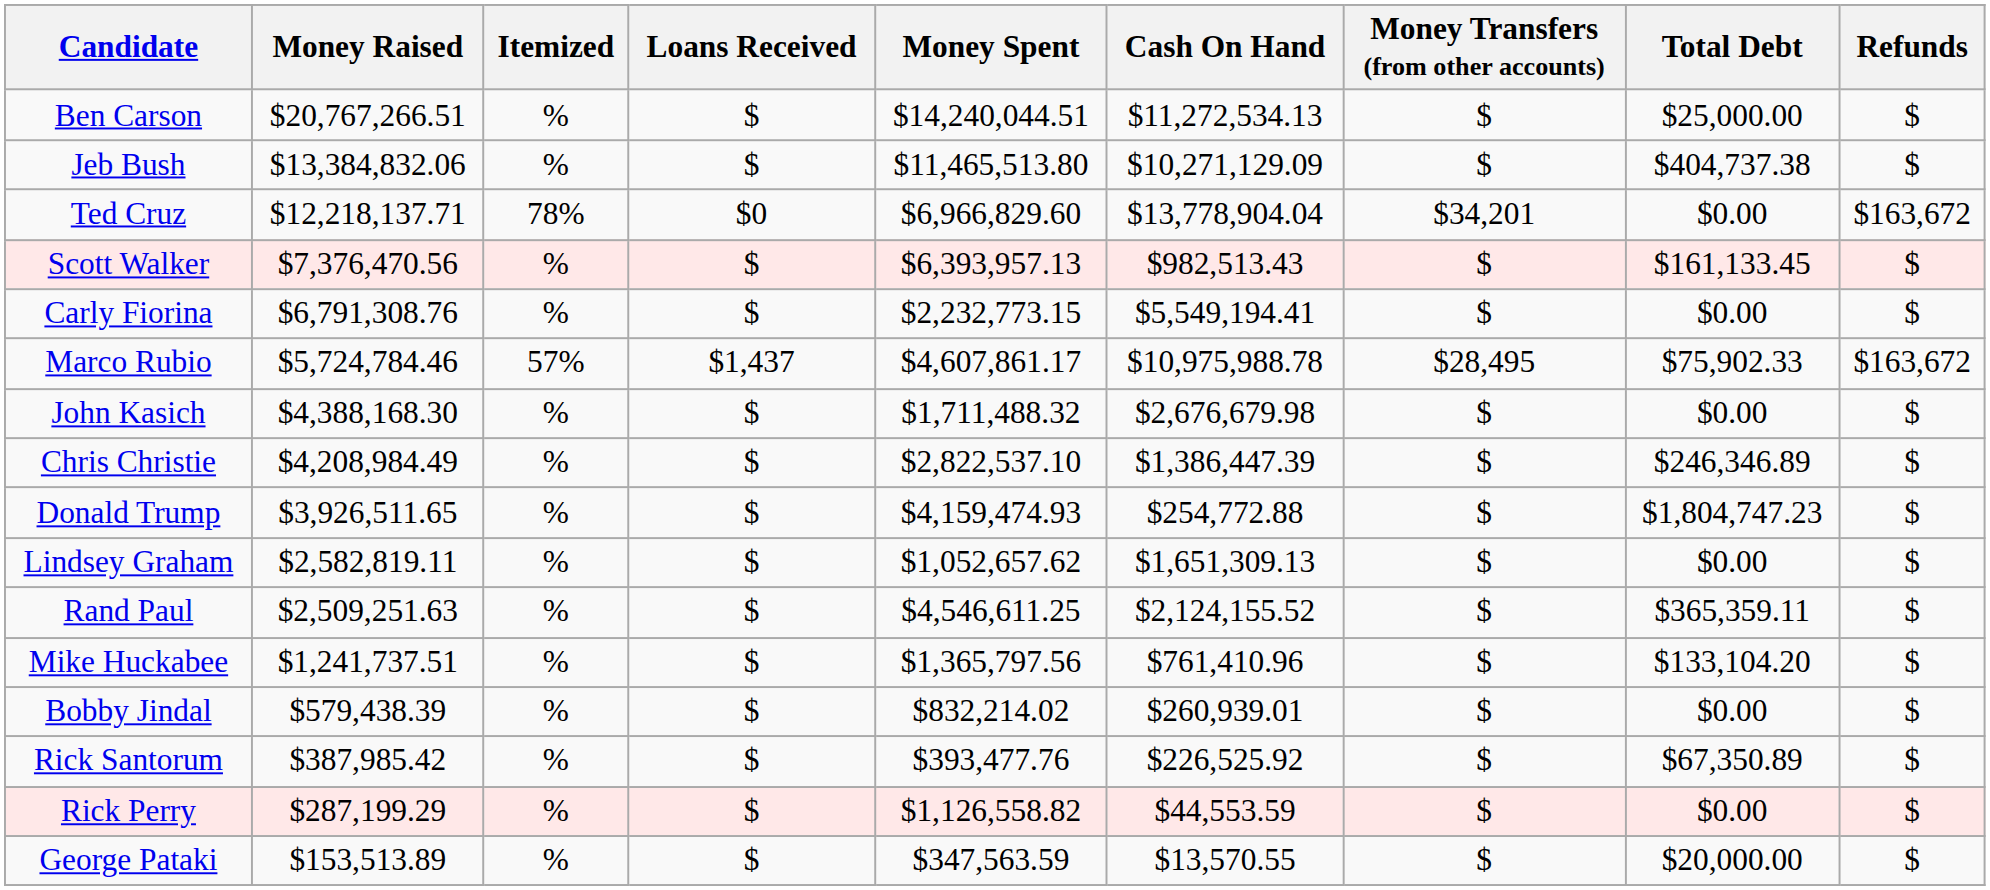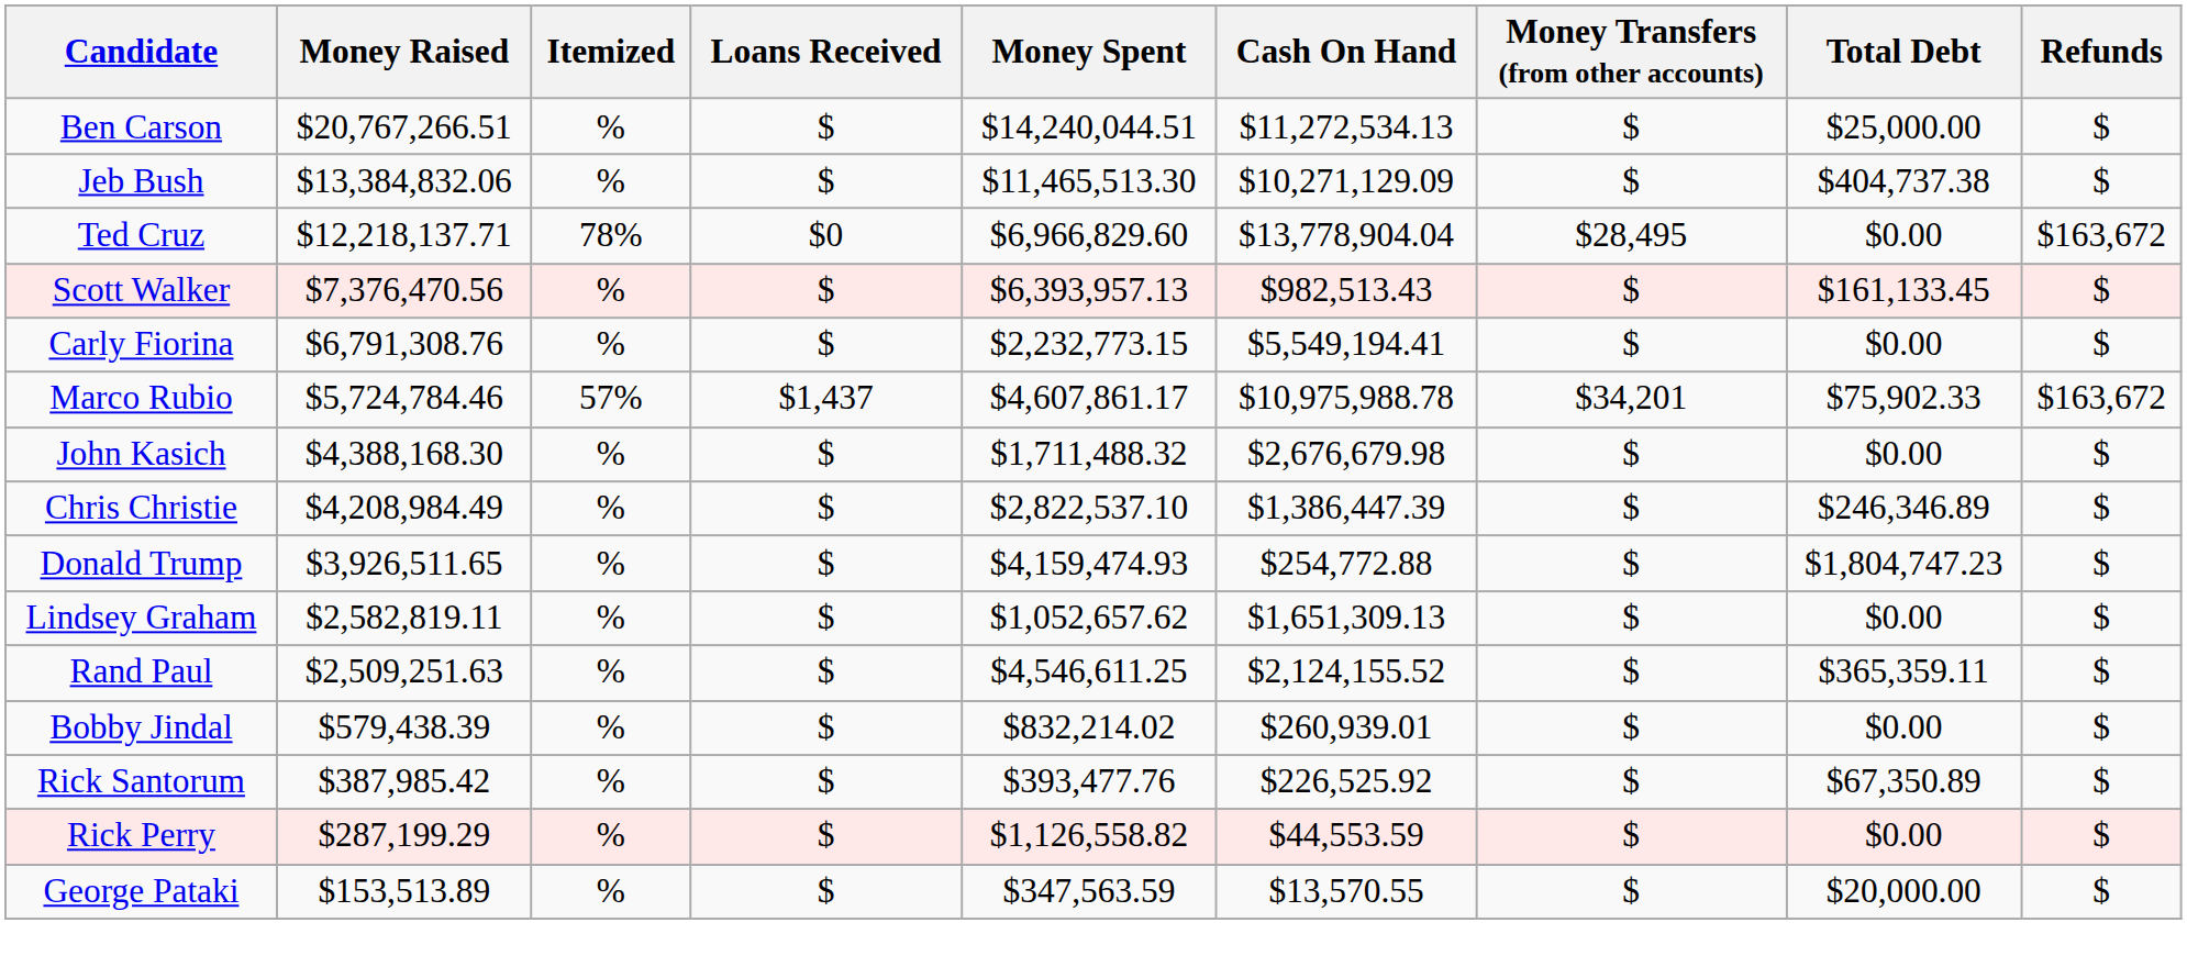 <table class="sortable wikitable"  style="text-align:center; width:80%;">
 <tr>
 <th><a href='#'>Candidate</a></th>
 <th>Money Raised</th>
 <th>Itemized</th>
 <th>Loans Received</th>
 <th>Money Spent</th>
 <th>Cash On Hand</th>
 <th>Money Transfers<br><small>(from other accounts)</small></th>
 <th>Total Debt</th>
 <th>Refunds</th>
 </tr>
 <tr>
 <td><a href='#'>Ben Carson</a></td>
 <td>$20,767,266.51 </td>
 <td>% </td>
 <td>$ </td>
 <td>$14,240,044.51 </td>
 <td>$11,272,534.13  </td>
 <td>$ </td>
 <td>$25,000.00 </td>
 <td>$ </td>
 </tr>
 <tr>
 <td><a href='#'>Jeb Bush</a></td>
 <td>$13,384,832.06 </td>
 <td>% </td>
 <td>$ </td>
-<td>$11,465,513.80  </td>
+<td>$11,465,513.30  </td>
 <td>$10,271,129.09  </td>
 <td>$ </td>
 <td>$404,737.38 </td>
 <td>$ </td>
 </tr>
 <tr>
 <td><a href='#'>Ted Cruz</a></td>
 <td>$12,218,137.71 </td>
 <td>78% </td>
 <td>$0 </td>
 <td>$6,966,829.60 </td>
 <td>$13,778,904.04 </td>
-<td>$34,201 </td>
+<td>$28,495 </td>
 <td>$0.00 </td>
 <td>$163,672 </td>
 </tr>
 <tr style="background:#ffe8e8;">
 <td><a href='#'>Scott Walker</a></td>
 <td>$7,376,470.56 </td>
 <td>% </td>
 <td>$ </td>
 <td>$6,393,957.13 </td>
 <td>$982,513.43  </td>
 <td>$ </td>
 <td>$161,133.45  </td>
 <td>$ </td>
 </tr>
 <tr>
 <td><a href='#'>Carly Fiorina</a></td>
 <td>$6,791,308.76 </td>
 <td>% </td>
 <td>$ </td>
 <td>$2,232,773.15 </td>
 <td>$5,549,194.41 </td>
 <td>$ </td>
 <td>$0.00 </td>
 <td>$ </td>
 </tr>
 <tr>
 <td><a href='#'>Marco Rubio</a></td>
 <td>$5,724,784.46 </td>
 <td>57% </td>
 <td>$1,437 </td>
 <td>$4,607,861.17 </td>
 <td>$10,975,988.78 </td>
-<td>$28,495 </td>
+<td>$34,201 </td>
 <td>$75,902.33 </td>
 <td>$163,672 </td>
 </tr>
 <tr>
 <td><a href='#'>John Kasich</a></td>
 <td>$4,388,168.30 </td>
 <td>% </td>
 <td>$ </td>
 <td>$1,711,488.32  </td>
 <td>$2,676,679.98  </td>
 <td>$ </td>
 <td>$0.00  </td>
 <td>$ </td>
 </tr>
 <tr>
 <td><a href='#'>Chris Christie</a></td>
 <td>$4,208,984.49 </td>
 <td>% </td>
 <td>$ </td>
 <td>$2,822,537.10 </td>
 <td>$1,386,447.39  </td>
 <td>$ </td>
 <td>$246,346.89 </td>
 <td>$ </td>
 </tr>
 <tr>
 <td><a href='#'>Donald Trump</a></td>
 <td>$3,926,511.65 </td>
 <td>% </td>
 <td>$ </td>
 <td>$4,159,474.93 </td>
 <td>$254,772.88 </td>
 <td>$ </td>
 <td>$1,804,747.23 </td>
 <td>$ </td>
 </tr>
 <tr>
 <td><a href='#'>Lindsey Graham</a></td>
 <td>$2,582,819.11 </td>
 <td>% </td>
 <td>$ </td>
 <td>$1,052,657.62  </td>
 <td>$1,651,309.13  </td>
 <td>$ </td>
 <td>$0.00  </td>
 <td>$ </td>
 </tr>
 <tr>
 <td><a href='#'>Rand Paul</a></td>
 <td>$2,509,251.63 </td>
 <td>% </td>
 <td>$ </td>
 <td>$4,546,611.25 </td>
 <td>$2,124,155.52  </td>
 <td>$ </td>
 <td>$365,359.11  </td>
 <td>$ </td>
 </tr>
 <tr>
-<td><a href='#'>Mike Huckabee</a></td>
-<td>$1,241,737.51 </td>
-<td>% </td>
-<td>$ </td>
-<td>$1,365,797.56  </td>
-<td>$761,410.96  </td>
-<td>$ </td>
-<td>$133,104.20  </td>
-<td>$ </td>
-</tr>
-<tr>
 <td><a href='#'>Bobby Jindal</a></td>
 <td>$579,438.39 </td>
 <td>% </td>
 <td>$ </td>
 <td>$832,214.02  </td>
 <td>$260,939.01  </td>
 <td>$ </td>
 <td>$0.00 </td>
 <td>$ </td>
 </tr>
 <tr>
 <td><a href='#'>Rick Santorum</a></td>
 <td>$387,985.42 </td>
 <td>% </td>
 <td>$ </td>
 <td>$393,477.76 </td>
 <td>$226,525.92  </td>
 <td>$ </td>
 <td>$67,350.89  </td>
 <td>$ </td>
 </tr>
 <tr style="background:#ffe8e8;">
 <td><a href='#'>Rick Perry</a></td>
 <td>$287,199.29 </td>
 <td>% </td>
 <td>$ </td>
 <td>$1,126,558.82  </td>
 <td>$44,553.59  </td>
 <td>$ </td>
 <td>$0.00  </td>
 <td>$ </td>
 </tr>
 <tr>
 <td><a href='#'>George Pataki</a></td>
 <td>$153,513.89 </td>
 <td>% </td>
 <td>$ </td>
 <td>$347,563.59  </td>
 <td>$13,570.55  </td>
 <td>$ </td>
 <td>$20,000.00  </td>
 <td>$ </td>
 </tr>
 </table>
